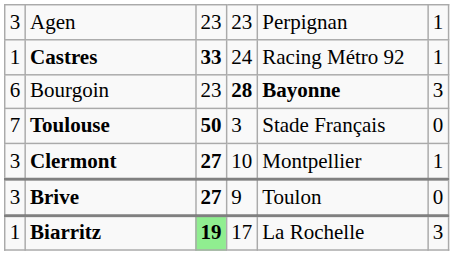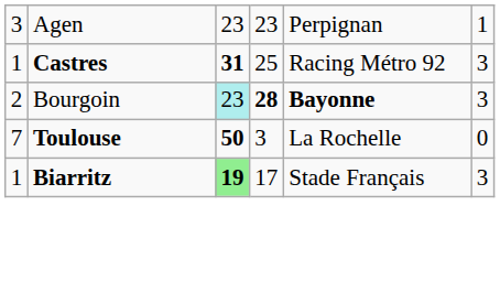 <table class="wikitable left" cellpadding="0" cellspacing="0" style="font-size:90%;">
 <tr>
 <td>3</td>
 <td width="110px">Agen</td>
 <td>23</td>
 <td>23</td>
 <td width="110px">Perpignan</td>
 <td>1</td>
 </tr>
 <tr>
 <td>1</td>
 <td><strong>Castres</strong></td>
-<td><strong>33</strong></td>
-<td>24</td>
+<td><strong>31</strong></td>
+<td>25</td>
 <td>Racing Métro 92</td>
-<td>1</td>
+<td>3</td>
 </tr>
 <tr>
-<td>6</td>
+<td>2</td>
 <td>Bourgoin</td>
-<td>23</td>
+<td style="background: paleturquoise;">23</td>
 <td><strong>28</strong></td>
 <td><strong>Bayonne</strong></td>
 <td>3</td>
 </tr>
 <tr>
 <td>7</td>
 <td><strong>Toulouse</strong></td>
 <td><strong>50</strong></td>
 <td>3</td>
-<td>Stade Français</td>
-<td>0</td>
-</tr>
-<tr style="border-bottom:2px solid grey;">
-<td>3</td>
-<td><strong>Clermont</strong></td>
-<td><strong>27</strong></td>
-<td>10</td>
-<td>Montpellier</td>
-<td>1</td>
-</tr>
-<tr style="border-bottom:2px solid grey;">
-<td>3</td>
-<td><strong>Brive</strong></td>
-<td><strong>27</strong></td>
-<td>9</td>
-<td>Toulon</td>
+<td>La Rochelle</td>
 <td>0</td>
 </tr>
 <tr>
 <td>1</td>
 <td><strong>Biarritz</strong></td>
 <td style="background: lightgreen;"><strong>19</strong></td>
 <td>17</td>
-<td>La Rochelle</td>
+<td>Stade Français</td>
 <td>3</td>
 </tr>
 </table>
